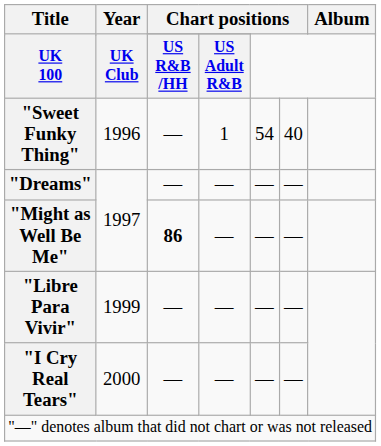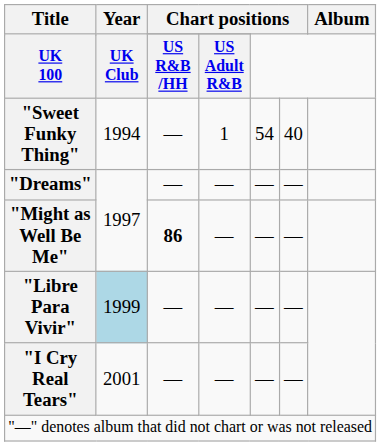 <table class="wikitable plainrowheaders" style="text-align:center;" border="1">
 <tr>
 <th scope="col" rowspan="2">Title</th>
 <th scope="col" rowspan="2">Year</th>
 <th scope="col" colspan="4">Chart positions</th>
 <th rowspan="2">Album</th>
 </tr>
 <tr>
 </tr>
 <tr>
 <th scope="col" style="width:2.75em;font-size:85%;"><a href='#'>UK<br> 100</a><br></th>
 <th scope="col" style="width:2.75em;font-size:85%;"><a href='#'>UK<br>Club</a><br></th>
 <th scope="col" style="width:2.75em;font-size:85%;"><a href='#'>US<br>R&B<br>/HH</a><br></th>
 <th scope="col" style="width:2.75em;font-size:85%;"><a href='#'>US<br>Adult R&B</a><br></th>
 </tr>
 <tr>
 <th scope="row">"Sweet Funky Thing"</th>
-<td>1996</td>
+<td>1994</td>
 <td>—</td>
 <td>1</td>
 <td>54</td>
 <td>40</td>
 <td></td>
 </tr>
 <tr>
 <th scope="row">"Dreams"</th>
 <td rowspan="2">1997</td>
 <td>—</td>
 <td>—</td>
 <td>—</td>
 <td>—</td>
 <td></td>
 </tr>
 <tr>
 <th scope="row">"Might as Well Be Me"</th>
 <td><strong>86</strong></td>
 <td>—</td>
 <td>—</td>
 <td>—</td>
 <td></td>
 </tr>
 <tr>
 <th scope="row">"Libre Para Vivir"</th>
-<td>1999</td>
+<td style="background: lightblue;">1999</td>
 <td>—</td>
 <td>—</td>
 <td>—</td>
 <td>—</td>
 <td rowspan="2"></td>
 </tr>
 <tr>
 <th scope="row">"I Cry Real Tears"</th>
-<td>2000</td>
+<td>2001</td>
 <td>—</td>
 <td>—</td>
 <td>—</td>
 <td>—</td>
 </tr>
 <tr>
 <td colspan="16" style="font-size: 85%">"—" denotes album that did not chart or was not released</td>
 </tr>
 </table>
